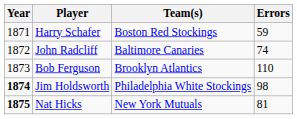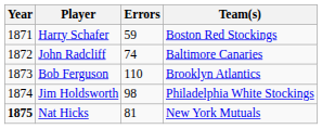 <table class="wikitable sortable">
 <tr>
 <th>Year</th>
 <th>Player</th>
+<th>Errors</th>
 <th>Team(s)</th>
-<th>Errors</th>
 </tr>
 <tr>
 <td>1871</td>
 <td><a href='#'>Harry Schafer</a></td>
+<td>59</td>
 <td><a href='#'>Boston Red Stockings</a></td>
-<td>59</td>
 </tr>
 <tr>
 <td>1872</td>
 <td><a href='#'>John Radcliff</a></td>
+<td>74</td>
 <td><a href='#'>Baltimore Canaries</a></td>
-<td>74</td>
 </tr>
 <tr>
 <td>1873</td>
 <td><a href='#'>Bob Ferguson</a></td>
+<td>110</td>
 <td><a href='#'>Brooklyn Atlantics</a></td>
-<td>110</td>
 </tr>
 <tr>
-<td><strong>1874</strong></td>
+<td>1874</td>
 <td><a href='#'>Jim Holdsworth</a></td>
+<td>98</td>
 <td><a href='#'>Philadelphia White Stockings</a></td>
-<td>98</td>
 </tr>
 <tr>
 <td><strong>1875</strong></td>
 <td><a href='#'>Nat Hicks</a></td>
+<td>81</td>
 <td><a href='#'>New York Mutuals</a></td>
-<td>81</td>
 </tr>
 </table>
